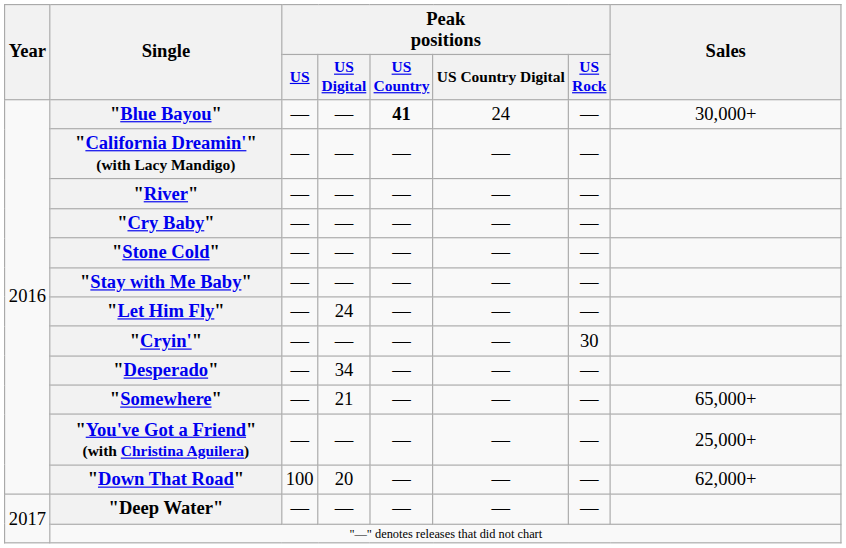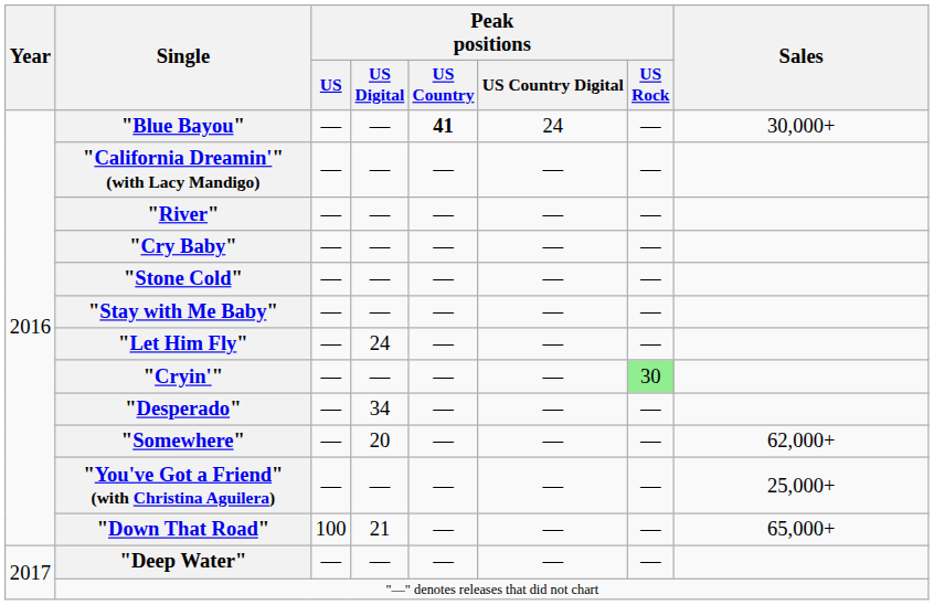 <table class="wikitable plainrowheaders" style="text-align:center;">
 <tr>
 <th rowspan="2">Year</th>
 <th rowspan="2" style="width:12em;">Single</th>
 <th colspan="5">Peak<br>positions</th>
 <th rowspan="2" style="width:12em;">Sales</th>
 </tr>
 <tr style="font-size:smaller;">
 <th><a href='#'>US</a><br></th>
 <th><a href='#'>US<br>Digital</a><br></th>
 <th><a href='#'>US<br>Country</a><br></th>
 <th>US Country Digital<br></th>
 <th><a href='#'>US<br>Rock</a><br></th>
 </tr>
 <tr>
 <td rowspan="12">2016</td>
 <th scope="row">"<a href='#'>Blue Bayou</a>"</th>
 <td>—</td>
 <td>—</td>
 <td><strong>41</strong></td>
 <td>24</td>
 <td>—</td>
 <td>30,000+</td>
 </tr>
 <tr>
 <th scope="row">"<a href='#'>California Dreamin'</a>" <br><small>(with Lacy Mandigo)</small></th>
 <td>—</td>
 <td>—</td>
 <td>—</td>
 <td>—</td>
 <td>—</td>
 <td></td>
 </tr>
 <tr>
 <th scope="row">"<a href='#'>River</a>"</th>
 <td>—</td>
 <td>—</td>
 <td>—</td>
 <td>—</td>
 <td>—</td>
 <td></td>
 </tr>
 <tr>
 <th scope="row">"<a href='#'>Cry Baby</a>"</th>
 <td>—</td>
 <td>—</td>
 <td>—</td>
 <td>—</td>
 <td>—</td>
 <td></td>
 </tr>
 <tr>
 <th scope="row">"<a href='#'>Stone Cold</a>"</th>
 <td>—</td>
 <td>—</td>
 <td>—</td>
 <td>—</td>
 <td>—</td>
 <td></td>
 </tr>
 <tr>
 <th scope="row">"<a href='#'>Stay with Me Baby</a>"</th>
 <td>—</td>
 <td>—</td>
 <td>—</td>
 <td>—</td>
 <td>—</td>
 <td></td>
 </tr>
 <tr>
 <th scope="row">"<a href='#'>Let Him Fly</a>"</th>
 <td>—</td>
 <td>24</td>
 <td>—</td>
 <td>—</td>
 <td>—</td>
 <td></td>
 </tr>
 <tr>
 <th scope="row">"<a href='#'>Cryin'</a>"</th>
 <td>—</td>
 <td>—</td>
 <td>—</td>
 <td>—</td>
-<td>30</td>
+<td style="background: lightgreen;">30</td>
 <td></td>
 </tr>
 <tr>
 <th scope="row">"<a href='#'>Desperado</a>"</th>
 <td>—</td>
 <td>34</td>
 <td>—</td>
 <td>—</td>
 <td>—</td>
 <td></td>
 </tr>
 <tr>
 <th scope="row">"<a href='#'>Somewhere</a>"</th>
 <td>—</td>
-<td>21</td>
+<td>20</td>
 <td>—</td>
 <td>—</td>
 <td>—</td>
-<td>65,000+</td>
+<td>62,000+</td>
 </tr>
 <tr>
 <th scope="row">"<a href='#'>You've Got a Friend</a>" <br><small>(with <a href='#'>Christina Aguilera</a>)</small></th>
 <td>—</td>
 <td>—</td>
 <td>—</td>
 <td>—</td>
 <td>—</td>
 <td>25,000+</td>
 </tr>
 <tr>
 <th scope="row">"<a href='#'>Down That Road</a>"</th>
 <td>100</td>
-<td>20</td>
+<td>21</td>
 <td>—</td>
 <td>—</td>
 <td>—</td>
-<td>62,000+</td>
+<td>65,000+</td>
 </tr>
 <tr>
 <td rowspan="12">2017</td>
 <th scope="row">"Deep Water"</th>
 <td>—</td>
 <td>—</td>
 <td>—</td>
 <td>—</td>
 <td>—</td>
 <td></td>
 </tr>
 <tr>
 <td colspan="8" style="font-size:8pt">"—" denotes releases that did not chart</td>
 </tr>
 </table>
